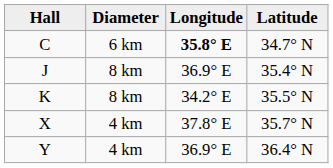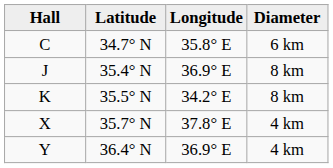 <table class="wikitable">
 <tr>
 <th width="25%" style="background:#eeeeee;">Hall</th>
+<th width="25%" style="background:#eeeeee;">Latitude</th>
+<th width="25%" style="background:#eeeeee;">Longitude</th>
 <th width="25%" style="background:#eeeeee;">Diameter</th>
-<th width="25%" style="background:#eeeeee;">Longitude</th>
-<th width="25%" style="background:#eeeeee;">Latitude</th>
 </tr>
 <tr>
 <td align="center">C</td>
+<td align="center">34.7° N</td>
+<td align="center">35.8° E</td>
 <td align="center">6 km</td>
-<td align="center"><strong>35.8° E</strong></td>
-<td align="center">34.7° N</td>
 </tr>
 <tr>
 <td align="center">J</td>
+<td align="center">35.4° N</td>
+<td align="center">36.9° E</td>
 <td align="center">8 km</td>
-<td align="center">36.9° E</td>
-<td align="center">35.4° N</td>
 </tr>
 <tr>
 <td align="center">K</td>
+<td align="center">35.5° N</td>
+<td align="center">34.2° E</td>
 <td align="center">8 km</td>
-<td align="center">34.2° E</td>
-<td align="center">35.5° N</td>
 </tr>
 <tr>
 <td align="center">X</td>
+<td align="center">35.7° N</td>
+<td align="center">37.8° E</td>
 <td align="center">4 km</td>
-<td align="center">37.8° E</td>
-<td align="center">35.7° N</td>
 </tr>
 <tr>
 <td align="center">Y</td>
+<td align="center">36.4° N</td>
+<td align="center">36.9° E</td>
 <td align="center">4 km</td>
-<td align="center">36.9° E</td>
-<td align="center">36.4° N</td>
 </tr>
 </table>
